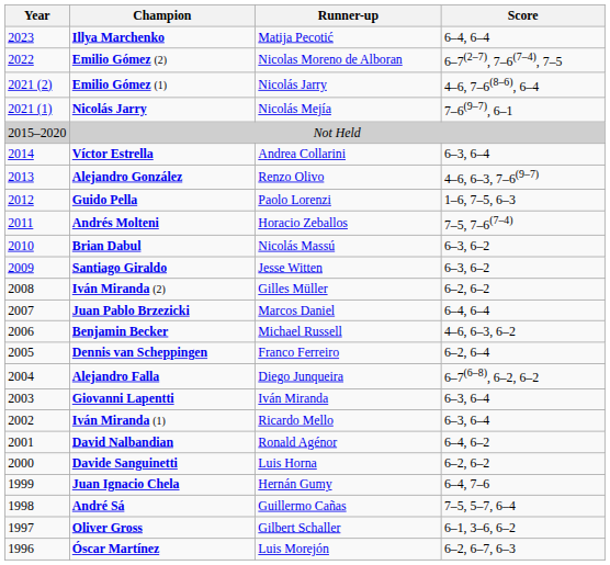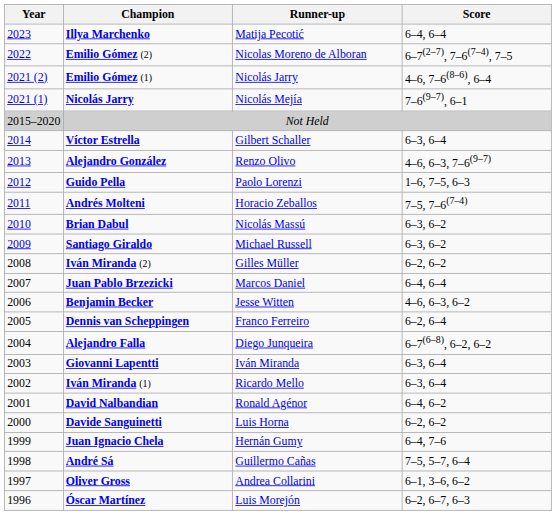 <table class="wikitable" style="font-size:90%">
 <tr>
 <th>Year</th>
 <th width="200">Champion</th>
 <th width="200">Runner-up</th>
 <th width="175">Score</th>
 </tr>
 <tr>
 <td><a href='#'>2023</a></td>
 <td> <strong><a href='#'>Illya Marchenko</a></strong></td>
 <td> <a href='#'>Matija Pecotić</a></td>
 <td>6–4, 6–4</td>
 </tr>
 <tr>
 <td><a href='#'>2022</a></td>
 <td> <strong><a href='#'>Emilio Gómez</a></strong> <small>(2)</small></td>
 <td> <a href='#'>Nicolas Moreno de Alboran</a></td>
 <td>6–7<sup>(2–7)</sup>, 7–6<sup>(7–4)</sup>, 7–5</td>
 </tr>
 <tr>
 <td><a href='#'>2021 (2)</a></td>
 <td> <strong><a href='#'>Emilio Gómez</a></strong> <small>(1)</small></td>
 <td> <a href='#'>Nicolás Jarry</a></td>
 <td>4–6, 7–6<sup>(8–6)</sup>, 6–4</td>
 </tr>
 <tr>
 <td><a href='#'>2021 (1)</a></td>
 <td> <strong><a href='#'>Nicolás Jarry</a></strong></td>
 <td> <a href='#'>Nicolás Mejía</a></td>
 <td>7–6<sup>(9–7)</sup>, 6–1</td>
 </tr>
 <tr>
 <td style="background:#cfcfcf">2015–2020</td>
 <td colspan=3 align=center style="background:#cfcfcf"><em>Not Held</em></td>
 </tr>
 <tr>
 <td><a href='#'>2014</a></td>
 <td> <strong><a href='#'>Víctor Estrella</a></strong></td>
-<td> <a href='#'>Andrea Collarini</a></td>
+<td> <a href='#'>Gilbert Schaller</a></td>
 <td>6–3, 6–4</td>
 </tr>
 <tr>
 <td><a href='#'>2013</a></td>
 <td> <strong><a href='#'>Alejandro González</a></strong></td>
 <td> <a href='#'>Renzo Olivo</a></td>
 <td>4–6, 6–3, 7–6<sup>(9–7)</sup></td>
 </tr>
 <tr>
 <td><a href='#'>2012</a></td>
 <td> <strong><a href='#'>Guido Pella</a></strong></td>
 <td> <a href='#'>Paolo Lorenzi</a></td>
 <td>1–6, 7–5, 6–3</td>
 </tr>
 <tr>
 <td><a href='#'>2011</a></td>
 <td> <strong><a href='#'>Andrés Molteni</a></strong></td>
 <td> <a href='#'>Horacio Zeballos</a></td>
 <td>7–5, 7–6<sup>(7–4)</sup></td>
 </tr>
 <tr>
 <td><a href='#'>2010</a></td>
 <td> <strong><a href='#'>Brian Dabul</a></strong></td>
 <td> <a href='#'>Nicolás Massú</a></td>
 <td>6–3, 6–2</td>
 </tr>
 <tr>
 <td><a href='#'>2009</a></td>
 <td> <strong><a href='#'>Santiago Giraldo</a></strong></td>
-<td> <a href='#'>Jesse Witten</a></td>
+<td> <a href='#'>Michael Russell</a></td>
 <td>6–3, 6–2</td>
 </tr>
 <tr>
 <td>2008</td>
 <td> <strong><a href='#'>Iván Miranda</a></strong> <small>(2)</small></td>
 <td> <a href='#'>Gilles Müller</a></td>
 <td>6–2, 6–2</td>
 </tr>
 <tr>
 <td>2007</td>
 <td> <strong><a href='#'>Juan Pablo Brzezicki</a></strong></td>
 <td> <a href='#'>Marcos Daniel</a></td>
 <td>6–4, 6–4</td>
 </tr>
 <tr>
 <td>2006</td>
 <td> <strong><a href='#'>Benjamin Becker</a></strong></td>
-<td> <a href='#'>Michael Russell</a></td>
+<td> <a href='#'>Jesse Witten</a></td>
 <td>4–6, 6–3, 6–2</td>
 </tr>
 <tr>
 <td>2005</td>
 <td> <strong><a href='#'>Dennis van Scheppingen</a></strong></td>
 <td> <a href='#'>Franco Ferreiro</a></td>
 <td>6–2, 6–4</td>
 </tr>
 <tr>
 <td>2004</td>
 <td> <strong><a href='#'>Alejandro Falla</a></strong></td>
 <td> <a href='#'>Diego Junqueira</a></td>
 <td>6–7<sup>(6–8)</sup>, 6–2, 6–2</td>
 </tr>
 <tr>
 <td>2003</td>
 <td> <strong><a href='#'>Giovanni Lapentti</a></strong></td>
 <td> <a href='#'>Iván Miranda</a></td>
 <td>6–3, 6–4</td>
 </tr>
 <tr>
 <td>2002</td>
 <td> <strong><a href='#'>Iván Miranda</a></strong> <small>(1)</small></td>
 <td> <a href='#'>Ricardo Mello</a></td>
 <td>6–3, 6–4</td>
 </tr>
 <tr>
 <td>2001</td>
 <td> <strong><a href='#'>David Nalbandian</a></strong></td>
 <td> <a href='#'>Ronald Agénor</a></td>
 <td>6–4, 6–2</td>
 </tr>
 <tr>
 <td>2000</td>
 <td> <strong><a href='#'>Davide Sanguinetti</a></strong></td>
 <td> <a href='#'>Luis Horna</a></td>
 <td>6–2, 6–2</td>
 </tr>
 <tr>
 <td>1999</td>
 <td> <strong><a href='#'>Juan Ignacio Chela</a></strong></td>
 <td> <a href='#'>Hernán Gumy</a></td>
 <td>6–4, 7–6</td>
 </tr>
 <tr>
 <td>1998</td>
 <td> <strong><a href='#'>André Sá</a></strong></td>
 <td> <a href='#'>Guillermo Cañas</a></td>
 <td>7–5, 5–7, 6–4</td>
 </tr>
 <tr>
 <td>1997</td>
 <td> <strong><a href='#'>Oliver Gross</a></strong></td>
-<td> <a href='#'>Gilbert Schaller</a></td>
+<td> <a href='#'>Andrea Collarini</a></td>
 <td>6–1, 3–6, 6–2</td>
 </tr>
 <tr>
 <td>1996</td>
 <td> <strong><a href='#'>Óscar Martínez</a></strong></td>
 <td> <a href='#'>Luis Morejón</a></td>
 <td>6–2, 6–7, 6–3</td>
 </tr>
 </table>
